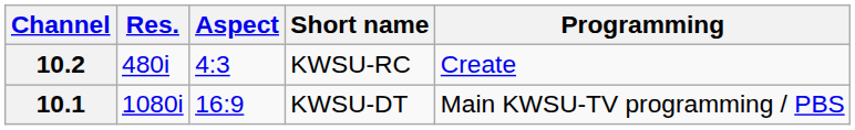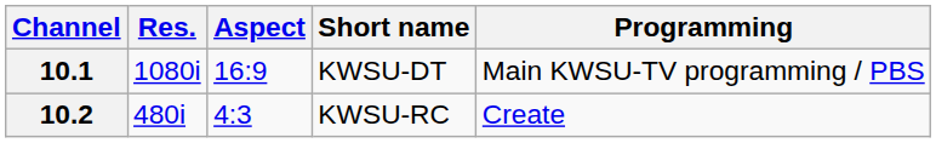 <table class="wikitable">
 <tr>
 <th scope = "col"><a href='#'>Channel</a></th>
 <th scope = "col"><a href='#'>Res.</a></th>
 <th scope = "col"><a href='#'>Aspect</a></th>
 <th scope = "col">Short name</th>
 <th scope = "col">Programming</th>
 </tr>
 <tr>
+<th scope = "row">10.1</th>
+<td><a href='#'>1080i</a></td>
+<td><a href='#'>16:9</a></td>
+<td>KWSU-DT</td>
+<td>Main KWSU-TV programming / <a href='#'>PBS</a></td>
+</tr>
+<tr>
 <th scope = "row">10.2</th>
 <td><a href='#'>480i</a></td>
 <td><a href='#'>4:3</a></td>
 <td>KWSU-RC</td>
 <td><a href='#'>Create</a></td>
 </tr>
-<tr>
-<th scope = "row">10.1</th>
-<td><a href='#'>1080i</a></td>
-<td><a href='#'>16:9</a></td>
-<td>KWSU-DT</td>
-<td>Main KWSU-TV programming / <a href='#'>PBS</a></td>
-</tr>
 </table>
